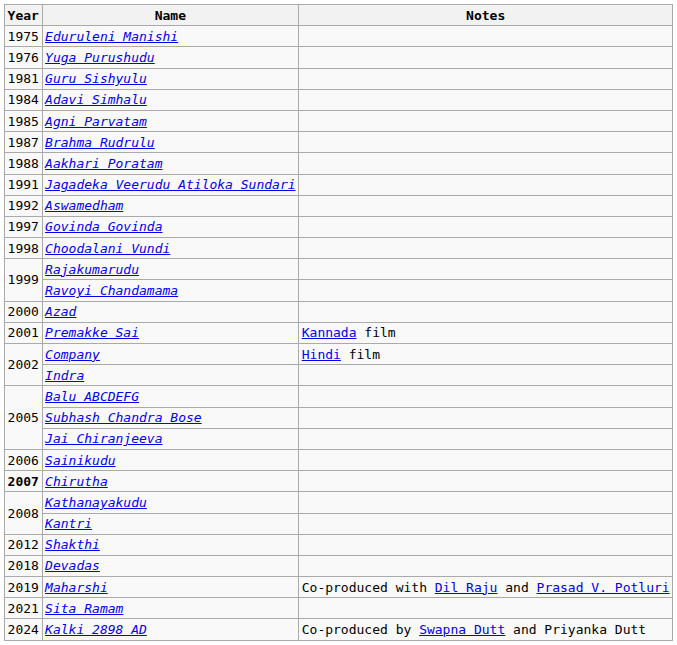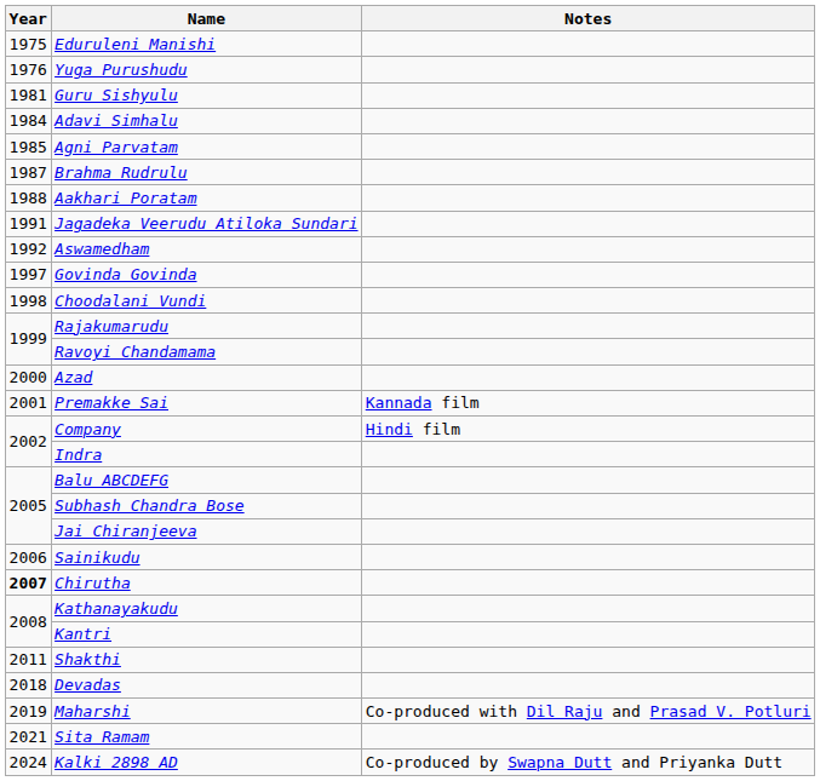 <table class="wikitable sortable">
 <tr>
 <th>Year</th>
 <th>Name</th>
 <th>Notes</th>
 </tr>
 <tr>
 <td>1975</td>
 <td><em><a href='#'>Eduruleni Manishi</a></em></td>
 <td></td>
 </tr>
 <tr>
 <td>1976</td>
 <td><em><a href='#'>Yuga Purushudu</a></em></td>
 <td></td>
 </tr>
 <tr>
 <td>1981</td>
 <td><em><a href='#'>Guru Sishyulu</a></em></td>
 <td></td>
 </tr>
 <tr>
 <td>1984</td>
 <td><em><a href='#'>Adavi Simhalu</a></em></td>
 <td></td>
 </tr>
 <tr>
 <td>1985</td>
 <td><em><a href='#'>Agni Parvatam</a></em></td>
 <td></td>
 </tr>
 <tr>
 <td>1987</td>
 <td><em><a href='#'>Brahma Rudrulu</a></em></td>
 <td></td>
 </tr>
 <tr>
 <td>1988</td>
 <td><em><a href='#'>Aakhari Poratam</a></em></td>
 <td></td>
 </tr>
 <tr>
 <td>1991</td>
 <td><em><a href='#'>Jagadeka Veerudu Atiloka Sundari</a></em></td>
 <td></td>
 </tr>
 <tr>
 <td>1992</td>
 <td><em><a href='#'>Aswamedham</a></em></td>
 <td></td>
 </tr>
 <tr>
 <td>1997</td>
 <td><em><a href='#'>Govinda Govinda</a></em></td>
 <td></td>
 </tr>
 <tr>
 <td>1998</td>
 <td><em><a href='#'>Choodalani Vundi</a></em></td>
 <td></td>
 </tr>
 <tr>
 <td rowspan="2">1999</td>
 <td><em><a href='#'>Rajakumarudu</a></em></td>
 <td></td>
 </tr>
 <tr>
 <td><em><a href='#'>Ravoyi Chandamama</a></em></td>
 <td></td>
 </tr>
 <tr>
 <td>2000</td>
 <td><em><a href='#'>Azad</a></em></td>
 <td></td>
 </tr>
 <tr>
 <td>2001</td>
 <td><em><a href='#'>Premakke Sai</a></em></td>
 <td><a href='#'>Kannada</a> film</td>
 </tr>
 <tr>
 <td rowspan="2">2002</td>
 <td><em><a href='#'>Company</a></em></td>
 <td><a href='#'>Hindi</a> film</td>
 </tr>
 <tr>
 <td><em><a href='#'>Indra</a></em></td>
 <td></td>
 </tr>
 <tr>
 <td rowspan="3">2005</td>
 <td><em><a href='#'>Balu ABCDEFG</a></em></td>
 <td></td>
 </tr>
 <tr>
 <td><em><a href='#'>Subhash Chandra Bose</a></em></td>
 <td></td>
 </tr>
 <tr>
 <td><em><a href='#'>Jai Chiranjeeva</a></em></td>
 <td></td>
 </tr>
 <tr>
 <td>2006</td>
 <td><em><a href='#'>Sainikudu</a></em></td>
 <td></td>
 </tr>
 <tr>
 <td><strong>2007</strong></td>
 <td><em><a href='#'>Chirutha</a></em></td>
 <td></td>
 </tr>
 <tr>
 <td rowspan="2">2008</td>
 <td><em><a href='#'>Kathanayakudu</a></em></td>
 <td></td>
 </tr>
 <tr>
 <td><em><a href='#'>Kantri</a></em></td>
 <td></td>
 </tr>
 <tr>
-<td>2012</td>
+<td>2011</td>
 <td><em><a href='#'>Shakthi</a></em></td>
 <td></td>
 </tr>
 <tr>
 <td>2018</td>
 <td><em><a href='#'>Devadas</a></em></td>
 <td></td>
 </tr>
 <tr>
 <td>2019</td>
 <td><em><a href='#'>Maharshi</a></em></td>
 <td>Co-produced with <a href='#'>Dil Raju</a> and <a href='#'>Prasad V. Potluri</a></td>
 </tr>
 <tr>
 <td>2021</td>
 <td><em><a href='#'>Sita Ramam</a></em></td>
 <td></td>
 </tr>
 <tr>
 <td>2024</td>
 <td><em><a href='#'>Kalki 2898 AD</a></em></td>
 <td>Co-produced by <a href='#'>Swapna Dutt</a> and Priyanka Dutt</td>
 </tr>
 </table>
